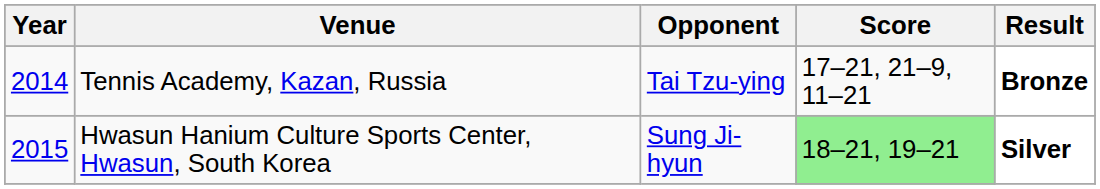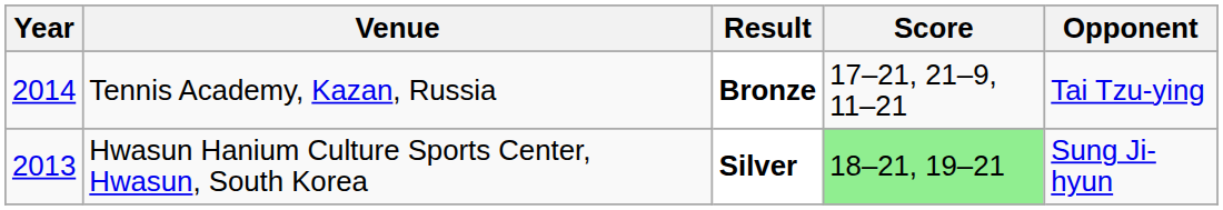 <table class="sortable wikitable" style="font-size: 90%;">
 <tr>
 <th>Year</th>
 <th>Venue</th>
+<th>Result</th>
+<th>Score</th>
 <th>Opponent</th>
-<th>Score</th>
-<th>Result</th>
 </tr>
 <tr>
 <td align="center"><a href='#'>2014</a></td>
 <td align="left">Tennis Academy, <a href='#'>Kazan</a>, Russia</td>
+<td style="text-align:left; background:white"> <strong>Bronze</strong></td>
+<td align="left">17–21, 21–9, 11–21</td>
 <td align="left"> <a href='#'>Tai Tzu-ying</a></td>
-<td align="left">17–21, 21–9, 11–21</td>
-<td style="text-align:left; background:white"> <strong>Bronze</strong></td>
 </tr>
 <tr>
-<td align="center"><a href='#'>2015</a></td>
+<td align="center"><a href='#'>2013</a></td>
 <td align="left">Hwasun Hanium Culture Sports Center, <a href='#'>Hwasun</a>, South Korea</td>
+<td style="text-align:left; background:white"> <strong>Silver</strong></td>
+<td align="left" style="background: lightgreen;">18–21, 19–21</td>
 <td align="left"> <a href='#'>Sung Ji-hyun</a></td>
-<td align="left" style="background: lightgreen;">18–21, 19–21</td>
-<td style="text-align:left; background:white"> <strong>Silver</strong></td>
 </tr>
 </table>
